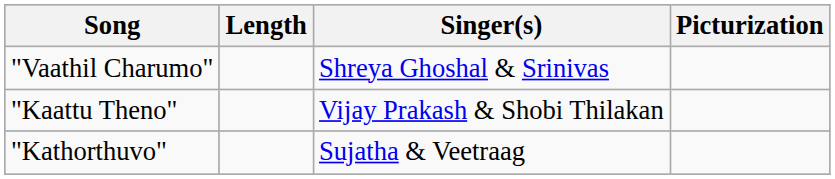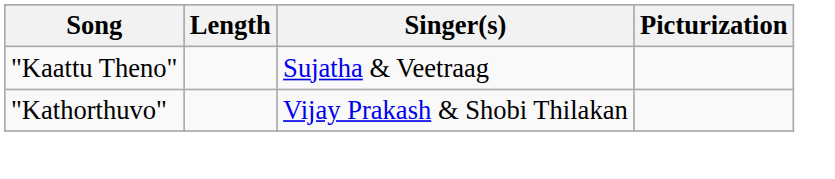 <table class="wikitable">
 <tr>
 <th>Song</th>
 <th>Length</th>
 <th>Singer(s)</th>
 <th>Picturization</th>
 </tr>
 <tr>
-<td>"Vaathil Charumo"</td>
-<td></td>
-<td><a href='#'>Shreya Ghoshal</a> & <a href='#'>Srinivas</a></td>
-<td></td>
-</tr>
-<tr>
 <td>"Kaattu Theno"</td>
 <td></td>
-<td><a href='#'>Vijay Prakash</a> & Shobi Thilakan</td>
+<td><a href='#'>Sujatha</a> & Veetraag</td>
 <td></td>
 </tr>
 <tr>
 <td>"Kathorthuvo"</td>
 <td></td>
-<td><a href='#'>Sujatha</a> & Veetraag</td>
+<td><a href='#'>Vijay Prakash</a> & Shobi Thilakan</td>
 <td></td>
 </tr>
 </table>
